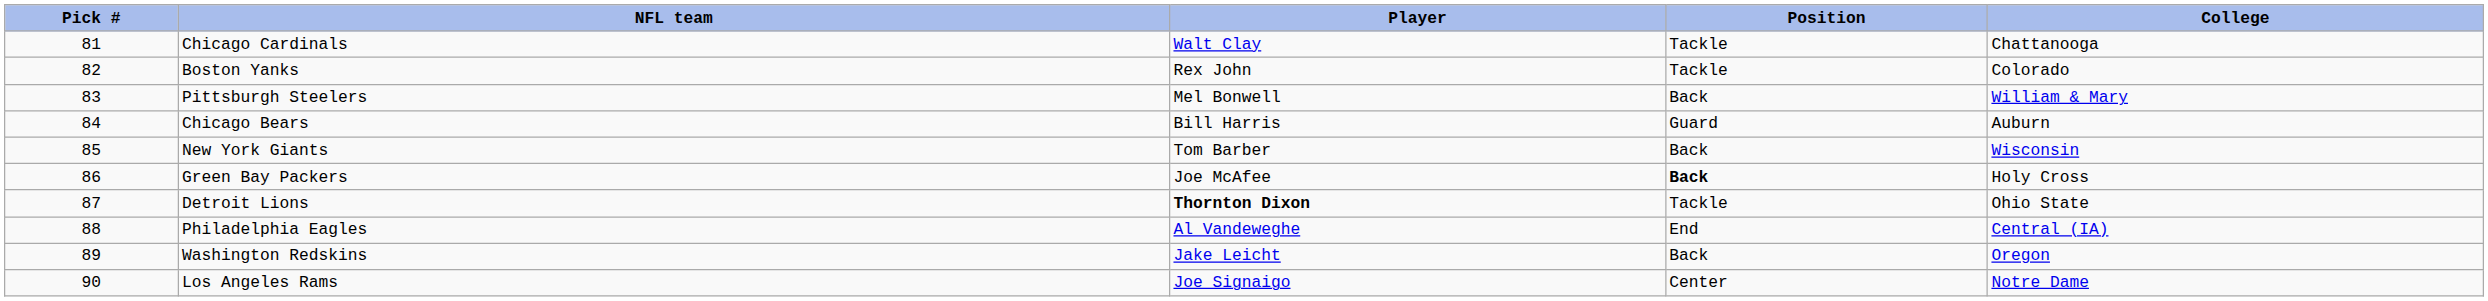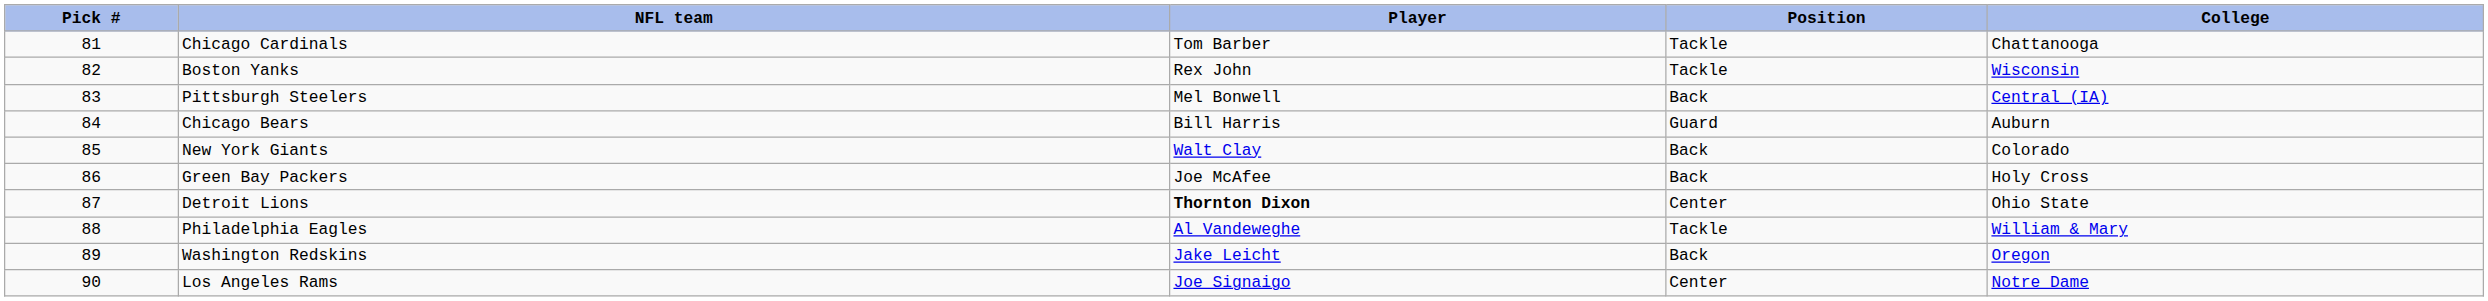 <table class="wikitable sortable sortable" style="width: 100%">
 <tr>
 <th style="background:#A8BDEC;" width=7%>Pick #</th>
 <th width=40% style="background:#A8BDEC;">NFL team</th>
 <th width=20% style="background:#A8BDEC;">Player</th>
 <th width=13% style="background:#A8BDEC;">Position</th>
 <th style="background:#A8BDEC;">College</th>
 </tr>
 <tr>
 <td align=center>81</td>
 <td>Chicago Cardinals</td>
-<td><a href='#'>Walt Clay</a></td>
+<td>Tom Barber</td>
 <td>Tackle</td>
 <td>Chattanooga</td>
 </tr>
 <tr>
 <td align=center>82</td>
 <td>Boston Yanks</td>
 <td>Rex John</td>
 <td>Tackle</td>
-<td>Colorado</td>
+<td><a href='#'>Wisconsin</a></td>
 </tr>
 <tr>
 <td align=center>83</td>
 <td>Pittsburgh Steelers</td>
 <td>Mel Bonwell</td>
 <td>Back</td>
-<td><a href='#'>William & Mary</a></td>
+<td><a href='#'>Central (IA)</a></td>
 </tr>
 <tr>
 <td align=center>84</td>
 <td>Chicago Bears</td>
 <td>Bill Harris</td>
 <td>Guard</td>
 <td>Auburn</td>
 </tr>
 <tr>
 <td align=center>85</td>
 <td>New York Giants</td>
-<td>Tom Barber</td>
+<td><a href='#'>Walt Clay</a></td>
 <td>Back</td>
-<td><a href='#'>Wisconsin</a></td>
+<td>Colorado</td>
 </tr>
 <tr>
 <td align=center>86</td>
 <td>Green Bay Packers</td>
 <td>Joe McAfee</td>
-<td><strong>Back</strong></td>
+<td>Back</td>
 <td>Holy Cross</td>
 </tr>
 <tr>
 <td align=center>87</td>
 <td>Detroit Lions</td>
 <td><strong>Thornton Dixon</strong></td>
-<td>Tackle</td>
+<td>Center</td>
 <td>Ohio State</td>
 </tr>
 <tr>
 <td align=center>88</td>
 <td>Philadelphia Eagles</td>
 <td><a href='#'>Al Vandeweghe</a></td>
-<td>End</td>
-<td><a href='#'>Central (IA)</a></td>
+<td>Tackle</td>
+<td><a href='#'>William & Mary</a></td>
 </tr>
 <tr>
 <td align=center>89</td>
 <td>Washington Redskins</td>
 <td><a href='#'>Jake Leicht</a></td>
 <td>Back</td>
 <td><a href='#'>Oregon</a></td>
 </tr>
 <tr>
 <td align=center>90</td>
 <td>Los Angeles Rams</td>
 <td><a href='#'>Joe Signaigo</a></td>
 <td>Center</td>
 <td><a href='#'>Notre Dame</a></td>
 </tr>
 </table>
